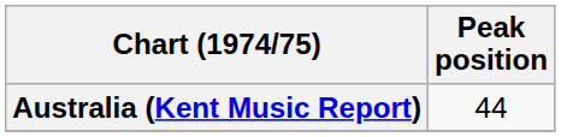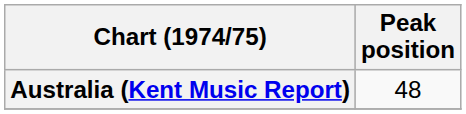 <table class="wikitable sortable plainrowheaders">
 <tr>
 <th scope="col">Chart (1974/75)</th>
 <th scope="col">Peak<br>position</th>
 </tr>
 <tr>
 <th scope="row">Australia (<a href='#'>Kent Music Report</a>)</th>
-<td style="text-align:center;">44</td>
+<td style="text-align:center;">48</td>
 </tr>
 <tr>
 </tr>
 </table>
